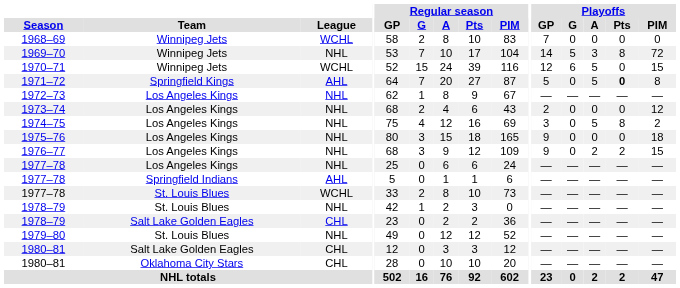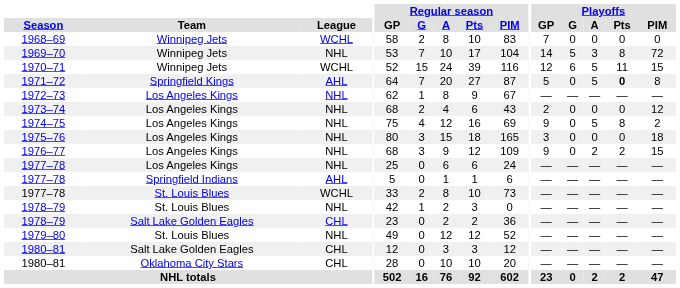 <table border="0" cellpadding="1" cellspacing="0" style="text-align:center; width:60em">
 <tr bgcolor="#e0e0e0">
 <th colspan="3" bgcolor="#ffffff"></th>
 <th rowspan="99" bgcolor="#ffffff"></th>
 <th colspan="5"><a href='#'>Regular season</a></th>
 <th rowspan="99" bgcolor="#ffffff"></th>
 <th colspan="5"><a href='#'>Playoffs</a></th>
 </tr>
 <tr bgcolor="#e0e0e0">
 <th><a href='#'>Season</a></th>
 <th>Team</th>
 <th>League</th>
 <th>GP</th>
 <th><a href='#'>G</a></th>
 <th><a href='#'>A</a></th>
 <th><a href='#'>Pts</a></th>
 <th><a href='#'>PIM</a></th>
 <th>GP</th>
 <th>G</th>
 <th>A</th>
 <th>Pts</th>
 <th>PIM</th>
 </tr>
 <tr>
 <td><a href='#'>1968–69</a></td>
 <td><a href='#'>Winnipeg Jets</a></td>
 <td><a href='#'>WCHL</a></td>
 <td>58</td>
 <td>2</td>
 <td>8</td>
 <td>10</td>
 <td>83</td>
 <td>7</td>
 <td>0</td>
 <td>0</td>
 <td>0</td>
 <td>0</td>
 </tr>
 <tr bgcolor="#f0f0f0">
 <td><a href='#'>1969–70</a></td>
 <td>Winnipeg Jets</td>
 <td>NHL</td>
 <td>53</td>
 <td>7</td>
 <td>10</td>
 <td>17</td>
 <td>104</td>
 <td>14</td>
 <td>5</td>
 <td>3</td>
 <td>8</td>
 <td>72</td>
 </tr>
 <tr>
 <td><a href='#'>1970–71</a></td>
 <td>Winnipeg Jets</td>
 <td>WCHL</td>
 <td>52</td>
 <td>15</td>
 <td>24</td>
 <td>39</td>
 <td>116</td>
 <td>12</td>
 <td>6</td>
 <td>5</td>
-<td>0</td>
+<td>11</td>
 <td>15</td>
 </tr>
 <tr bgcolor="#f0f0f0">
 <td><a href='#'>1971–72</a></td>
 <td><a href='#'>Springfield Kings</a></td>
 <td><a href='#'>AHL</a></td>
 <td>64</td>
 <td>7</td>
 <td>20</td>
 <td>27</td>
 <td>87</td>
 <td>5</td>
 <td>0</td>
 <td>5</td>
 <td><strong>0</strong></td>
 <td>8</td>
 </tr>
 <tr>
 <td><a href='#'>1972–73</a></td>
 <td><a href='#'>Los Angeles Kings</a></td>
 <td><a href='#'>NHL</a></td>
 <td>62</td>
 <td>1</td>
 <td>8</td>
 <td>9</td>
 <td>67</td>
 <td>—</td>
 <td>—</td>
 <td>—</td>
 <td>—</td>
 <td>—</td>
 </tr>
 <tr bgcolor="#f0f0f0">
 <td><a href='#'>1973–74</a></td>
 <td>Los Angeles Kings</td>
 <td>NHL</td>
 <td>68</td>
 <td>2</td>
 <td>4</td>
 <td>6</td>
 <td>43</td>
 <td>2</td>
 <td>0</td>
 <td>0</td>
 <td>0</td>
 <td>12</td>
 </tr>
 <tr>
 <td><a href='#'>1974–75</a></td>
 <td>Los Angeles Kings</td>
 <td>NHL</td>
 <td>75</td>
 <td>4</td>
 <td>12</td>
 <td>16</td>
 <td>69</td>
-<td>3</td>
+<td>9</td>
 <td>0</td>
 <td>5</td>
 <td>8</td>
 <td>2</td>
 </tr>
 <tr bgcolor="#f0f0f0">
 <td><a href='#'>1975–76</a></td>
 <td>Los Angeles Kings</td>
 <td>NHL</td>
 <td>80</td>
 <td>3</td>
 <td>15</td>
 <td>18</td>
 <td>165</td>
-<td>9</td>
+<td>3</td>
 <td>0</td>
 <td>0</td>
 <td>0</td>
 <td>18</td>
 </tr>
 <tr>
 <td><a href='#'>1976–77</a></td>
 <td>Los Angeles Kings</td>
 <td>NHL</td>
 <td>68</td>
 <td>3</td>
 <td>9</td>
 <td>12</td>
 <td>109</td>
 <td>9</td>
 <td>0</td>
 <td>2</td>
 <td>2</td>
 <td>15</td>
 </tr>
 <tr bgcolor="#f0f0f0">
 <td><a href='#'>1977–78</a></td>
 <td>Los Angeles Kings</td>
 <td>NHL</td>
 <td>25</td>
 <td>0</td>
 <td>6</td>
 <td>6</td>
 <td>24</td>
 <td>—</td>
 <td>—</td>
 <td>—</td>
 <td>—</td>
 <td>—</td>
 </tr>
 <tr>
 <td><a href='#'>1977–78</a></td>
 <td><a href='#'>Springfield Indians</a></td>
 <td><a href='#'>AHL</a></td>
 <td>5</td>
 <td>0</td>
 <td>1</td>
 <td>1</td>
 <td>6</td>
 <td>—</td>
 <td>—</td>
 <td>—</td>
 <td>—</td>
 <td>—</td>
 </tr>
 <tr bgcolor="#f0f0f0">
 <td>1977–78</td>
 <td><a href='#'>St. Louis Blues</a></td>
 <td>WCHL</td>
 <td>33</td>
 <td>2</td>
 <td>8</td>
 <td>10</td>
 <td>73</td>
 <td>—</td>
 <td>—</td>
 <td>—</td>
 <td>—</td>
 <td>—</td>
 </tr>
 <tr>
 <td><a href='#'>1978–79</a></td>
 <td>St. Louis Blues</td>
 <td>NHL</td>
 <td>42</td>
 <td>1</td>
 <td>2</td>
 <td>3</td>
 <td>0</td>
 <td>—</td>
 <td>—</td>
 <td>—</td>
 <td>—</td>
 <td>—</td>
 </tr>
 <tr bgcolor="#f0f0f0">
 <td><a href='#'>1978–79</a></td>
 <td><a href='#'>Salt Lake Golden Eagles</a></td>
 <td><a href='#'>CHL</a></td>
 <td>23</td>
 <td>0</td>
 <td>2</td>
 <td>2</td>
 <td>36</td>
 <td>—</td>
 <td>—</td>
 <td>—</td>
 <td>—</td>
 <td>—</td>
 </tr>
 <tr>
 <td><a href='#'>1979–80</a></td>
 <td>St. Louis Blues</td>
 <td>NHL</td>
 <td>49</td>
 <td>0</td>
 <td>12</td>
 <td>12</td>
 <td>52</td>
 <td>—</td>
 <td>—</td>
 <td>—</td>
 <td>—</td>
 <td>—</td>
 </tr>
 <tr bgcolor="#f0f0f0">
 <td><a href='#'>1980–81</a></td>
 <td>Salt Lake Golden Eagles</td>
 <td>CHL</td>
 <td>12</td>
 <td>0</td>
 <td>3</td>
 <td>3</td>
 <td>12</td>
 <td>—</td>
 <td>—</td>
 <td>—</td>
 <td>—</td>
 <td>—</td>
 </tr>
 <tr>
 <td>1980–81</td>
 <td><a href='#'>Oklahoma City Stars</a></td>
 <td>CHL</td>
 <td>28</td>
 <td>0</td>
 <td>10</td>
 <td>10</td>
 <td>20</td>
 <td>—</td>
 <td>—</td>
 <td>—</td>
 <td>—</td>
 <td>—</td>
 </tr>
 <tr bgcolor="#e0e0e0">
 <th colspan="3">NHL totals</th>
 <th>502</th>
 <th>16</th>
 <th>76</th>
 <th>92</th>
 <th>602</th>
 <th>23</th>
 <th>0</th>
 <th>2</th>
 <th>2</th>
 <th>47</th>
 </tr>
 </table>
